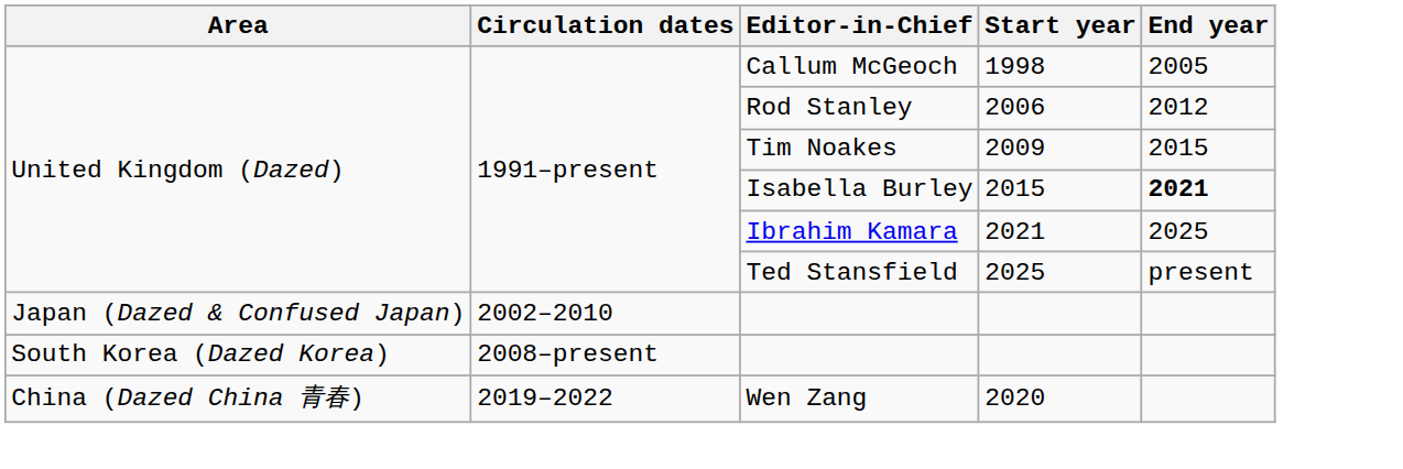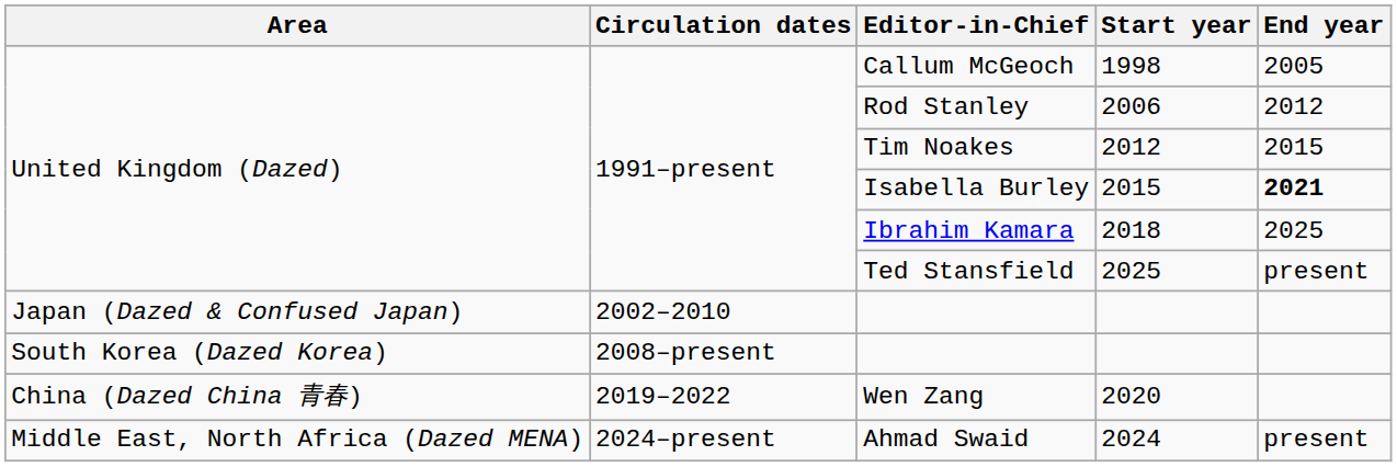 <table class="wikitable">
 <tr>
 <th>Area</th>
 <th>Circulation dates</th>
 <th>Editor-in-Chief</th>
 <th>Start year</th>
 <th>End year</th>
 </tr>
 <tr>
 <td rowspan="6">United Kingdom (<em>Dazed</em>)</td>
 <td rowspan="6">1991–present</td>
 <td>Callum McGeoch</td>
 <td>1998</td>
 <td>2005</td>
 </tr>
 <tr>
 <td>Rod Stanley</td>
 <td>2006</td>
 <td>2012</td>
 </tr>
 <tr>
 <td>Tim Noakes</td>
-<td>2009</td>
+<td>2012</td>
 <td>2015</td>
 </tr>
 <tr>
 <td>Isabella Burley</td>
 <td>2015</td>
 <td><strong>2021</strong></td>
 </tr>
 <tr>
 <td><a href='#'>Ibrahim Kamara</a></td>
-<td>2021</td>
+<td>2018</td>
 <td>2025</td>
 </tr>
 <tr>
 <td>Ted Stansfield</td>
 <td>2025</td>
 <td>present</td>
 </tr>
 <tr>
 <td>Japan (<em>Dazed & Confused Japan</em>)</td>
 <td>2002–2010</td>
 <td></td>
 <td></td>
 <td></td>
 </tr>
 <tr>
 <td>South Korea (<em>Dazed Korea</em>)</td>
 <td>2008–present</td>
 <td></td>
 <td></td>
 <td></td>
 </tr>
 <tr>
 <td>China (<em>Dazed China 青春</em>)</td>
 <td>2019–2022</td>
 <td>Wen Zang</td>
 <td>2020</td>
 <td></td>
 </tr>
+<tr>
+<td>Middle East, North Africa (<em>Dazed MENA</em>)</td>
+<td>2024–present</td>
+<td>Ahmad Swaid</td>
+<td>2024</td>
+<td>present</td>
+</tr>
 </table>
